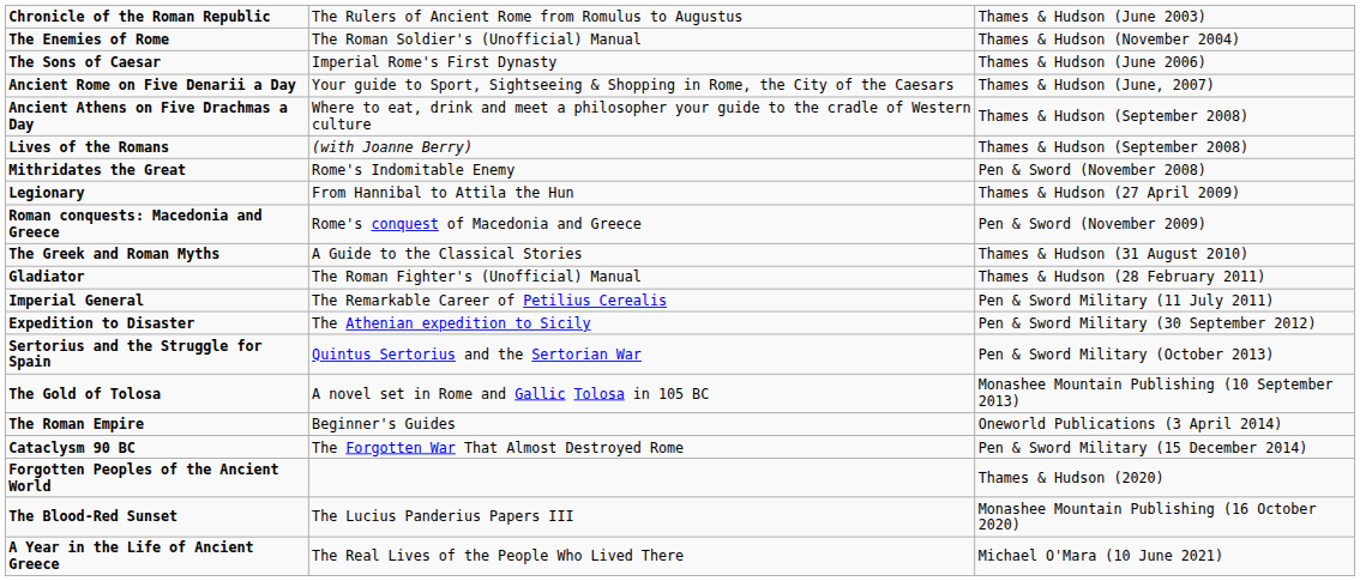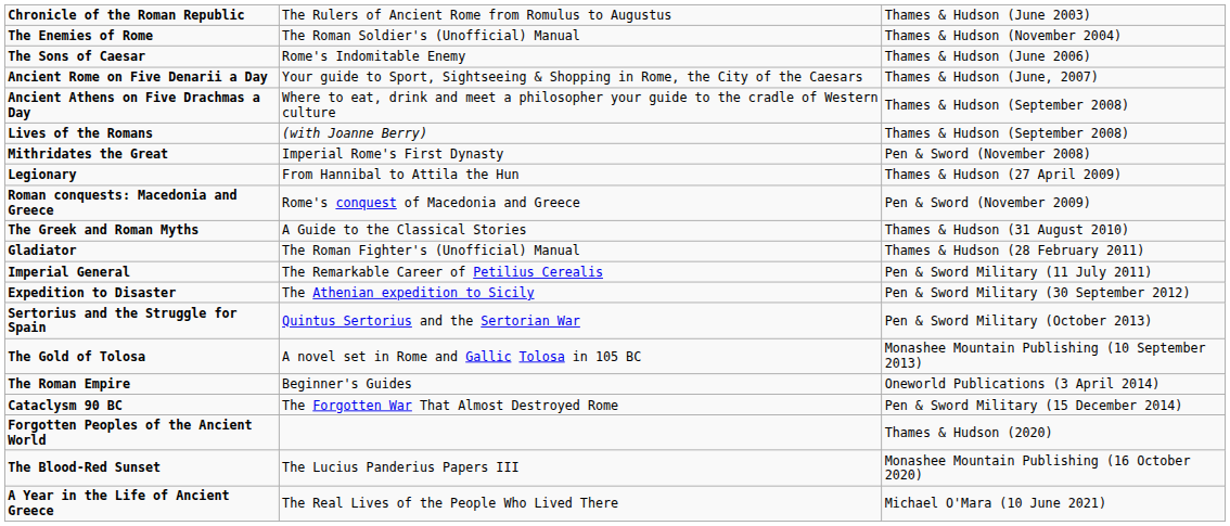 <table class="wikitable">
 <tr>
 <td><strong>Chronicle of the Roman Republic</strong></td>
 <td>The Rulers of Ancient Rome from Romulus to Augustus</td>
 <td>Thames & Hudson (June 2003)</td>
 </tr>
 <tr>
 <td><strong>The Enemies of Rome</strong></td>
 <td>The Roman Soldier's (Unofficial) Manual</td>
 <td>Thames & Hudson (November 2004)</td>
 </tr>
 <tr>
 <td><strong>The Sons of Caesar</strong></td>
-<td>Imperial Rome's First Dynasty</td>
+<td>Rome's Indomitable Enemy</td>
 <td>Thames & Hudson (June 2006)</td>
 </tr>
 <tr>
 <td><strong>Ancient Rome on Five Denarii a Day</strong></td>
 <td>Your guide to Sport, Sightseeing & Shopping in Rome, the City of the Caesars</td>
 <td>Thames & Hudson (June, 2007)</td>
 </tr>
 <tr>
 <td><strong>Ancient Athens on Five Drachmas a Day</strong></td>
 <td>Where to eat, drink and meet a philosopher your guide to the cradle of Western culture</td>
 <td>Thames & Hudson (September 2008)</td>
 </tr>
 <tr>
 <td><strong>Lives of the Romans</strong></td>
 <td><em>(with Joanne Berry)</em></td>
 <td>Thames & Hudson (September 2008)</td>
 </tr>
 <tr>
 <td><strong>Mithridates the Great</strong></td>
-<td>Rome's Indomitable Enemy</td>
+<td>Imperial Rome's First Dynasty</td>
 <td>Pen & Sword (November 2008)</td>
 </tr>
 <tr>
 <td><strong>Legionary</strong></td>
 <td>From Hannibal to Attila the Hun</td>
 <td>Thames & Hudson (27 April 2009)</td>
 </tr>
 <tr>
 <td><strong>Roman conquests: Macedonia and Greece</strong></td>
 <td>Rome's <a href='#'>conquest</a> of Macedonia and Greece</td>
 <td>Pen & Sword (November 2009)</td>
 </tr>
 <tr>
 <td><strong>The Greek and Roman Myths</strong></td>
 <td>A Guide to the Classical Stories</td>
 <td>Thames & Hudson (31 August 2010)</td>
 </tr>
 <tr>
 <td><strong>Gladiator</strong></td>
 <td>The Roman Fighter's (Unofficial) Manual</td>
 <td>Thames & Hudson (28 February 2011)</td>
 </tr>
 <tr>
 <td><strong>Imperial General</strong></td>
 <td>The Remarkable Career of <a href='#'>Petilius Cerealis</a></td>
 <td>Pen & Sword Military (11 July 2011)</td>
 </tr>
 <tr>
 <td><strong>Expedition to Disaster</strong></td>
 <td>The <a href='#'>Athenian expedition to Sicily</a></td>
 <td>Pen & Sword Military (30 September 2012)</td>
 </tr>
 <tr>
 <td><strong>Sertorius and the Struggle for Spain</strong></td>
 <td><a href='#'>Quintus Sertorius</a> and the <a href='#'>Sertorian War</a></td>
 <td>Pen & Sword Military (October 2013)</td>
 </tr>
 <tr>
 <td><strong>The Gold of Tolosa</strong></td>
 <td>A novel set in Rome and <a href='#'>Gallic</a> <a href='#'>Tolosa</a> in 105 BC</td>
 <td>Monashee Mountain Publishing (10 September 2013)</td>
 </tr>
 <tr>
 <td><strong>The Roman Empire</strong></td>
 <td>Beginner's Guides</td>
 <td>Oneworld Publications (3 April 2014)</td>
 </tr>
 <tr>
 <td><strong>Cataclysm 90 BC</strong></td>
 <td>The <a href='#'>Forgotten War</a> That Almost Destroyed Rome</td>
 <td>Pen & Sword Military (15 December 2014)</td>
 </tr>
 <tr>
 <td><strong>Forgotten Peoples of the Ancient World</strong></td>
 <td></td>
 <td>Thames & Hudson (2020)</td>
 </tr>
 <tr>
 <td><strong>The Blood-Red Sunset</strong></td>
 <td>The Lucius Panderius Papers III</td>
 <td>Monashee Mountain Publishing (16 October 2020)</td>
 </tr>
 <tr>
 <td><strong>A Year in the Life of Ancient Greece</strong></td>
 <td>The Real Lives of the People Who Lived There</td>
 <td>Michael O'Mara (10 June 2021)</td>
 </tr>
 </table>
